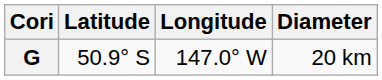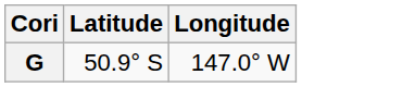 <table class="wikitable" style="text-align: right;">
 <tr>
 <th scope="col">Cori</th>
 <th scope="col">Latitude</th>
 <th scope="col">Longitude</th>
-<th scope="col">Diameter</th>
 </tr>
 <tr>
 <th scope="row">G</th>
 <td>50.9° S</td>
 <td>147.0° W</td>
-<td>20 km</td>
 </tr>
 </table>
